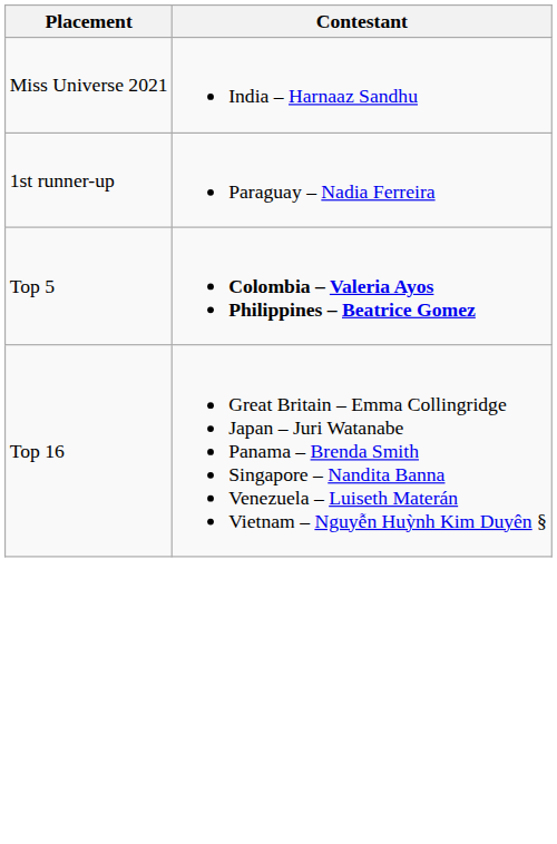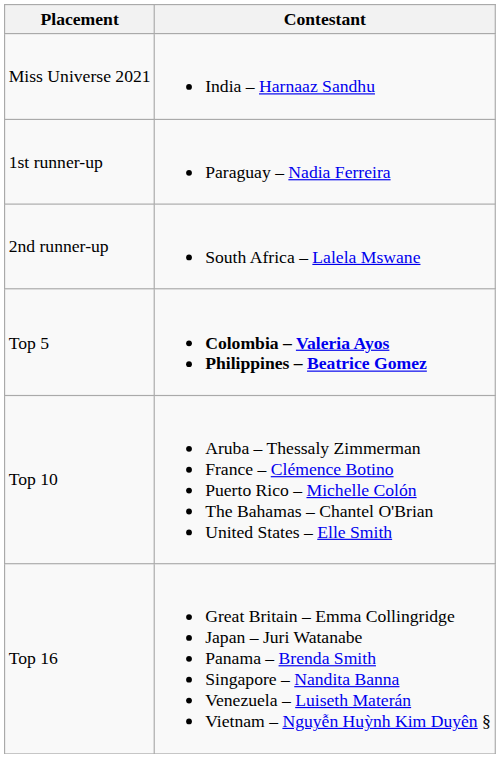 <table class="wikitable sortable" style="font-size: 95%;">
 <tr>
 <th>Placement</th>
 <th>Contestant</th>
 </tr>
 <tr>
 <td>Miss Universe 2021</td>
 <td><br><ul><li> India – <a href='#'>Harnaaz Sandhu</a></li></ul></td>
 </tr>
 <tr>
 <td>1st runner-up</td>
 <td><br><ul><li> Paraguay – <a href='#'>Nadia Ferreira</a></li></ul></td>
 </tr>
 <tr>
+<td>2nd runner-up</td>
+<td><br><ul><li> South Africa – <a href='#'>Lalela Mswane</a></li></ul></td>
+</tr>
+<tr>
 <td>Top 5</td>
 <td><strong><br><ul><li> Colombia – <a href='#'>Valeria Ayos</a></li><li> Philippines – <a href='#'>Beatrice Gomez</a></li></ul></strong></td>
+</tr>
+<tr>
+<td>Top 10</td>
+<td><br><ul><li> Aruba – Thessaly Zimmerman</li><li> France – <a href='#'>Clémence Botino</a></li><li> Puerto Rico – <a href='#'>Michelle Colón</a></li><li> The Bahamas – Chantel O'Brian</li><li> United States – <a href='#'>Elle Smith</a></li></ul></td>
 </tr>
 <tr>
 <td>Top 16</td>
 <td><br><ul><li> Great Britain – Emma Collingridge</li><li> Japan – Juri Watanabe</li><li> Panama – <a href='#'>Brenda Smith</a></li><li> Singapore – <a href='#'>Nandita Banna</a></li><li> Venezuela – <a href='#'>Luiseth Materán</a>   </li><li> Vietnam – <a href='#'>Nguyễn Huỳnh Kim Duyên</a> §</li></ul></td>
 </tr>
 </table>
